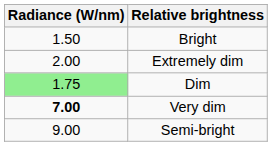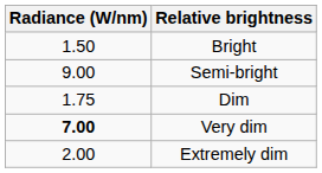 <table class="wikitable" style="text-align:center">
 <tr>
 <th>Radiance (W/nm)</th>
 <th>Relative brightness</th>
 </tr>
 <tr>
 <td>1.50</td>
 <td>Bright</td>
 </tr>
 <tr>
-<td>2.00</td>
-<td>Extremely dim</td>
+<td>9.00</td>
+<td>Semi-bright</td>
 </tr>
 <tr>
-<td style="background: lightgreen;">1.75</td>
+<td>1.75</td>
 <td>Dim</td>
 </tr>
 <tr>
 <td><strong>7.00</strong></td>
 <td>Very dim</td>
 </tr>
 <tr>
-<td>9.00</td>
-<td>Semi-bright</td>
+<td>2.00</td>
+<td>Extremely dim</td>
 </tr>
 </table>
